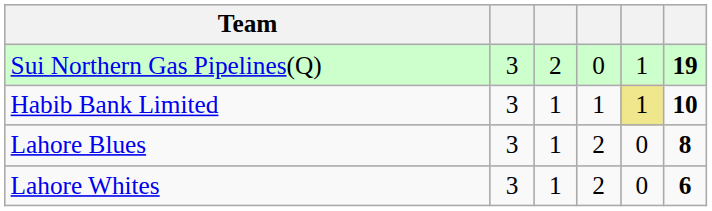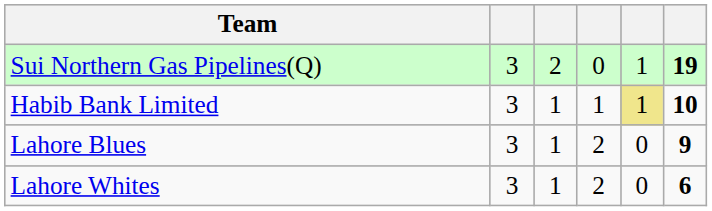 <table class="wikitable" style="text-align:center">
 <tr>
 <th style="width:300px">Team</th>
 <th width="20"></th>
 <th width="20"></th>
 <th width="20"></th>
 <th width="20"></th>
 <th width="20"></th>
 </tr>
 <tr style="background:#cfc">
 <td style="text-align:left"><a href='#'>Sui Northern Gas Pipelines</a>(Q)</td>
 <td>3</td>
 <td>2</td>
 <td>0</td>
 <td>1</td>
 <td><strong>19</strong></td>
 </tr>
 <tr>
 <td style="text-align:left"><a href='#'>Habib Bank Limited</a></td>
 <td>3</td>
 <td>1</td>
 <td>1</td>
 <td style="background: khaki;">1</td>
 <td><strong>10</strong></td>
 </tr>
 <tr>
 <td style="text-align:left"><a href='#'>Lahore Blues</a></td>
 <td>3</td>
 <td>1</td>
 <td>2</td>
 <td>0</td>
-<td><strong>8</strong></td>
+<td><strong>9</strong></td>
 </tr>
 <tr>
 <td style="text-align:left"><a href='#'>Lahore Whites</a></td>
 <td>3</td>
 <td>1</td>
 <td>2</td>
 <td>0</td>
 <td><strong>6</strong></td>
 </tr>
 </table>
